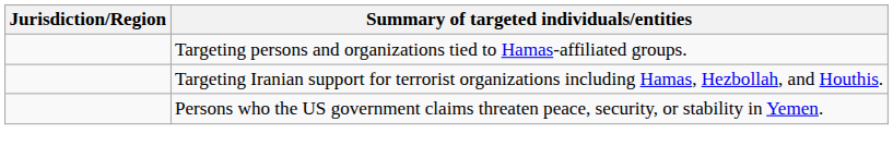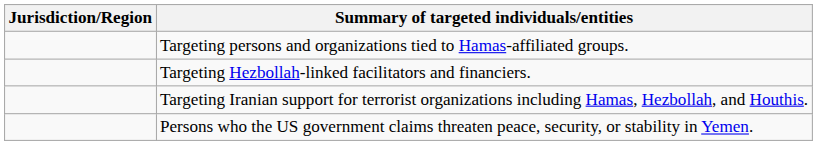 <table class="wikitable sortable">
 <tr>
 <th>Jurisdiction/Region</th>
 <th>Summary of targeted individuals/entities</th>
 </tr>
 <tr>
 <td></td>
 <td>Targeting persons and organizations tied to <a href='#'>Hamas</a>-affiliated groups.</td>
 </tr>
 <tr>
 <td></td>
+<td>Targeting <a href='#'>Hezbollah</a>-linked facilitators and financiers.</td>
+</tr>
+<tr>
+<td></td>
 <td>Targeting Iranian support for terrorist organizations including <a href='#'>Hamas</a>, <a href='#'>Hezbollah</a>, and <a href='#'>Houthis</a>.</td>
 </tr>
 <tr>
 <td></td>
 <td>Persons who the US government claims threaten peace, security, or stability in <a href='#'>Yemen</a>.</td>
 </tr>
 </table>
